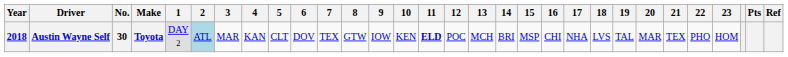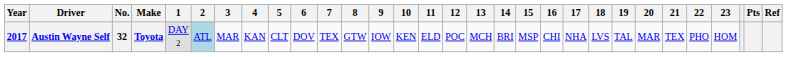 <table class="wikitable" style="text-align:center; font-size:75%">
 <tr>
 <th>Year</th>
 <th>Driver</th>
 <th>No.</th>
 <th>Make</th>
 <th>1</th>
 <th>2</th>
 <th>3</th>
 <th>4</th>
 <th>5</th>
 <th>6</th>
 <th>7</th>
 <th>8</th>
 <th>9</th>
 <th>10</th>
 <th>11</th>
 <th>12</th>
 <th>13</th>
 <th>14</th>
 <th>15</th>
 <th>16</th>
 <th>17</th>
 <th>18</th>
 <th>19</th>
 <th>20</th>
 <th>21</th>
 <th>22</th>
 <th>23</th>
 <th></th>
 <th>Pts</th>
 <th>Ref</th>
 </tr>
 <tr>
-<th><a href='#'>2018</a></th>
+<th><a href='#'>2017</a></th>
 <th><a href='#'>Austin Wayne Self</a></th>
-<th>30</th>
+<th>32</th>
 <th><a href='#'>Toyota</a></th>
 <td style="background:#DFDFDF;"><a href='#'>DAY</a><br><small>2</small></td>
 <td style="background: lightblue;"><a href='#'>ATL</a></td>
 <td><a href='#'>MAR</a></td>
 <td><a href='#'>KAN</a></td>
 <td><a href='#'>CLT</a></td>
 <td><a href='#'>DOV</a></td>
 <td><a href='#'>TEX</a></td>
 <td><a href='#'>GTW</a></td>
 <td><a href='#'>IOW</a></td>
 <td><a href='#'>KEN</a></td>
-<td><strong><a href='#'>ELD</a></strong></td>
+<td><a href='#'>ELD</a></td>
 <td><a href='#'>POC</a></td>
 <td><a href='#'>MCH</a></td>
 <td><a href='#'>BRI</a></td>
 <td><a href='#'>MSP</a></td>
 <td><a href='#'>CHI</a></td>
 <td><a href='#'>NHA</a></td>
 <td><a href='#'>LVS</a></td>
 <td><a href='#'>TAL</a></td>
 <td><a href='#'>MAR</a></td>
 <td><a href='#'>TEX</a></td>
 <td><a href='#'>PHO</a></td>
 <td><a href='#'>HOM</a></td>
 <th></th>
 <th></th>
 <th></th>
 </tr>
 </table>
